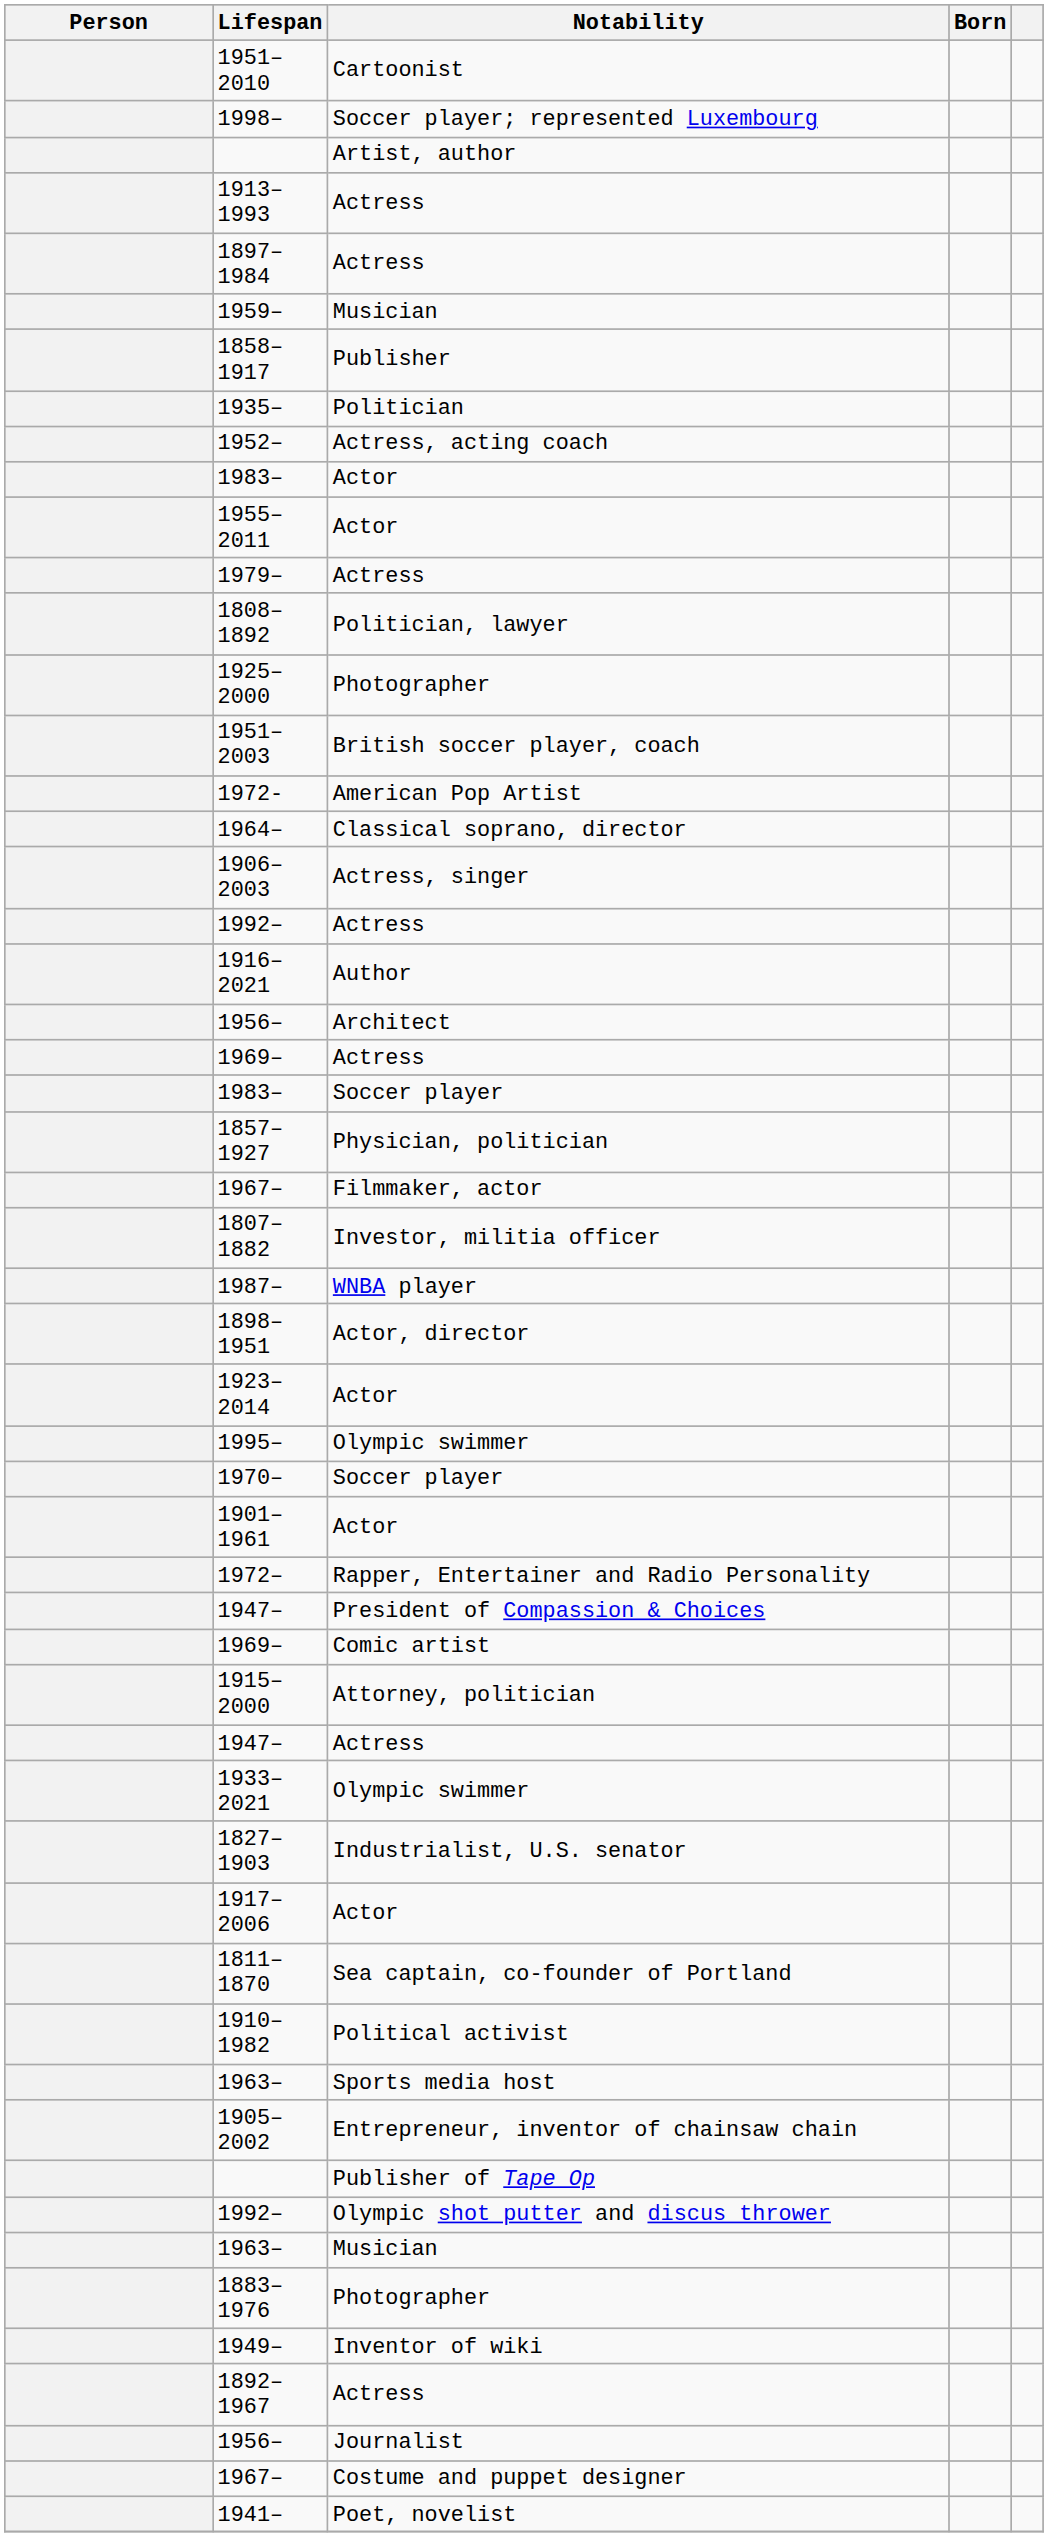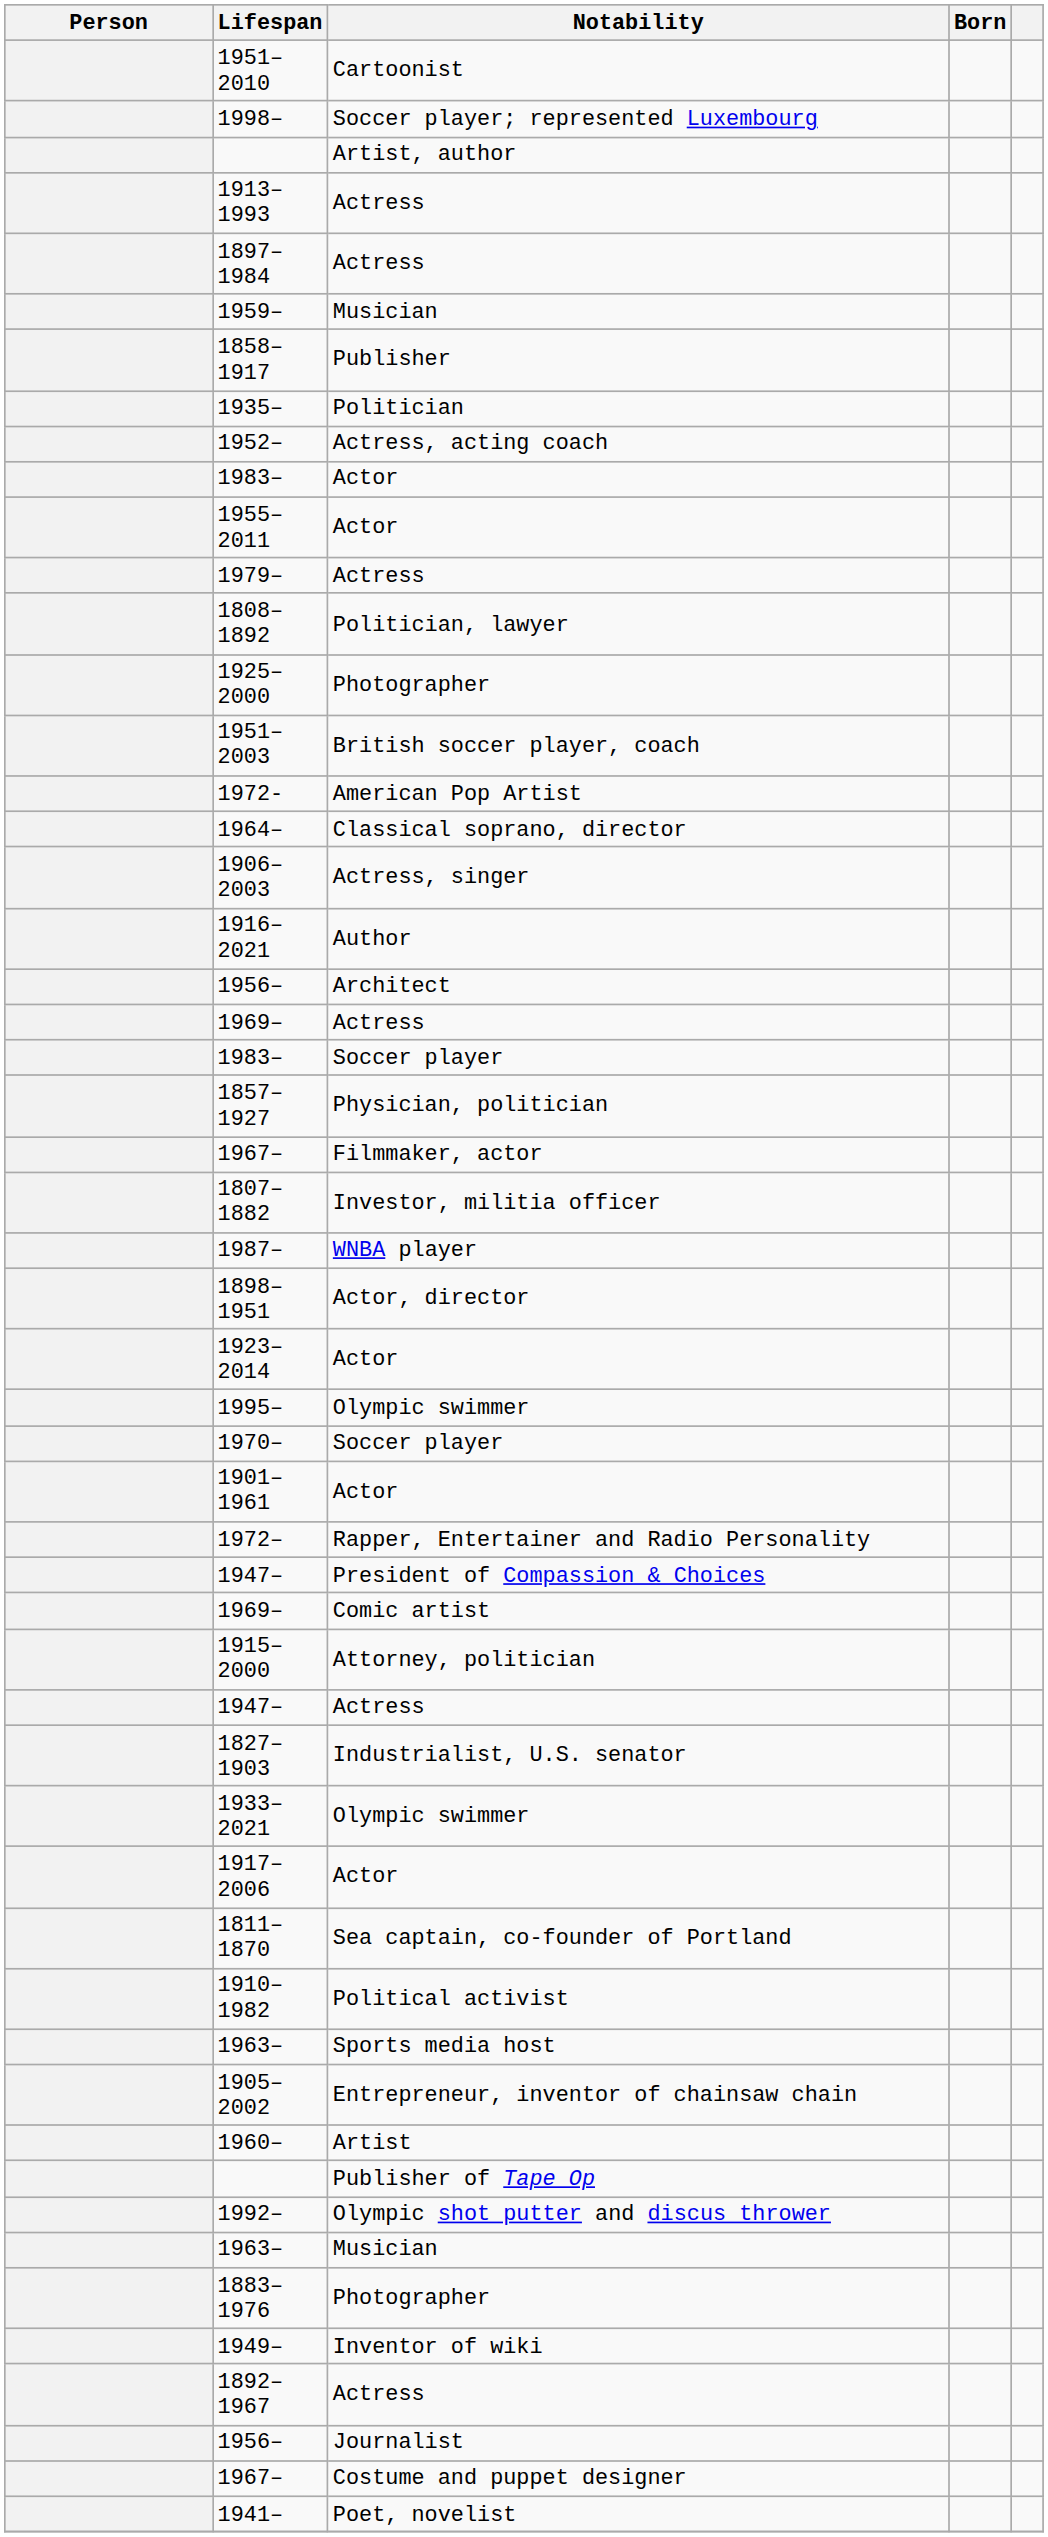 <table class="wikitable plainrowheaders sortable" style="margin-right: 0; width:70%;">
 <tr>
 <th scope="col" width="20%">Person</th>
 <th scope="col" width="6%">Lifespan</th>
 <th scope="col">Notability</th>
 <th scope="col" width="5%">Born</th>
 <th scope="col" class="unsortable" width="3%"></th>
 </tr>
 <tr>
 <th scope="row"></th>
 <td>1951–2010</td>
 <td>Cartoonist</td>
 <td></td>
 <td style="text-align:center;"></td>
 </tr>
 <tr>
 <th scope="row"></th>
 <td>1998–</td>
 <td>Soccer player; represented <a href='#'>Luxembourg</a></td>
 <td></td>
 <td style="text-align:center;"></td>
 </tr>
 <tr>
 <th scope="row"></th>
 <td></td>
 <td>Artist, author</td>
 <td></td>
 <td style="text-align:center;"></td>
 </tr>
 <tr>
 <th scope="row"></th>
 <td>1913–1993</td>
 <td>Actress</td>
 <td></td>
 <td style="text-align:center;"></td>
 </tr>
 <tr>
 <th scope="row"></th>
 <td>1897–1984</td>
 <td>Actress</td>
 <td></td>
 <td style="text-align:center;"></td>
 </tr>
 <tr>
 <th scope="row"></th>
 <td>1959–</td>
 <td>Musician</td>
 <td></td>
 <td style="text-align:center;"></td>
 </tr>
 <tr>
 <th scope="row"></th>
 <td>1858–1917</td>
 <td>Publisher</td>
 <td></td>
 <td style="text-align:center;"></td>
 </tr>
 <tr>
 <th scope="row"></th>
 <td>1935–</td>
 <td>Politician</td>
 <td></td>
 <td style="text-align:center;"></td>
 </tr>
 <tr>
 <th scope="row"></th>
 <td>1952–</td>
 <td>Actress, acting coach</td>
 <td></td>
 <td style="text-align:center;"></td>
 </tr>
 <tr>
 <th scope="row"></th>
 <td>1983–</td>
 <td>Actor</td>
 <td></td>
 <td style="text-align:center;"></td>
 </tr>
 <tr>
 <th scope="row"></th>
 <td>1955–2011</td>
 <td>Actor</td>
 <td></td>
 <td style="text-align:center;"></td>
 </tr>
 <tr>
 <th scope="row"></th>
 <td>1979–</td>
 <td>Actress</td>
 <td></td>
 <td style="text-align:center;"></td>
 </tr>
 <tr>
 <th scope="row"></th>
 <td>1808–1892</td>
 <td>Politician, lawyer</td>
 <td></td>
 <td style="text-align:center;"></td>
 </tr>
 <tr>
 <th scope="row"></th>
 <td>1925–2000</td>
 <td>Photographer</td>
 <td></td>
 <td style="text-align:center;"></td>
 </tr>
 <tr>
 <th scope="row"></th>
 <td>1951–2003</td>
 <td>British soccer player, coach</td>
 <td></td>
 <td style="text-align:center;"></td>
 </tr>
 <tr>
 <th scope="row"></th>
 <td>1972-</td>
 <td>American Pop Artist</td>
 <td></td>
 <td></td>
 </tr>
 <tr>
 <th scope="row"></th>
 <td>1964–</td>
 <td>Classical soprano, director</td>
 <td></td>
 <td style="text-align:center;"></td>
 </tr>
 <tr>
 <th scope="row"></th>
 <td>1906–2003</td>
 <td>Actress, singer</td>
 <td></td>
 <td style="text-align:center;"></td>
 </tr>
 <tr>
 <th scope="row"></th>
-<td>1992–</td>
-<td>Actress</td>
-<td></td>
-<td style="text-align:center;"></td>
-</tr>
-<tr>
-<th scope="row"></th>
 <td>1916–2021</td>
 <td>Author</td>
 <td></td>
 <td style="text-align:center;"></td>
 </tr>
 <tr>
 <th scope="row"></th>
 <td>1956–</td>
 <td>Architect</td>
 <td></td>
 <td style="text-align:center;"></td>
 </tr>
 <tr>
 <th scope="row"></th>
 <td>1969–</td>
 <td>Actress</td>
 <td></td>
 <td style="text-align:center;"></td>
 </tr>
 <tr>
 <th scope="row"></th>
 <td>1983–</td>
 <td>Soccer player</td>
 <td></td>
 <td style="text-align:center;"></td>
 </tr>
 <tr>
 <th scope="row"></th>
 <td>1857–1927</td>
 <td>Physician, politician</td>
 <td></td>
 <td style="text-align:center;"></td>
 </tr>
 <tr>
 <th scope="row"></th>
 <td>1967–</td>
 <td>Filmmaker, actor</td>
 <td></td>
 <td style="text-align:center;"></td>
 </tr>
 <tr>
 <th scope="row"></th>
 <td>1807–1882</td>
 <td>Investor, militia officer</td>
 <td></td>
 <td style="text-align:center;"></td>
 </tr>
 <tr>
 <th scope="row"></th>
 <td>1987–</td>
 <td><a href='#'>WNBA</a> player</td>
 <td></td>
 <td style="text-align:center;"></td>
 </tr>
 <tr>
 <th scope="row"></th>
 <td>1898–1951</td>
 <td>Actor, director</td>
 <td></td>
 <td style="text-align:center;"></td>
 </tr>
 <tr>
 <th scope="row"></th>
 <td>1923–2014</td>
 <td>Actor</td>
 <td></td>
 <td style="text-align:center;"></td>
 </tr>
 <tr>
 <th scope="row"></th>
 <td>1995–</td>
 <td>Olympic swimmer</td>
 <td></td>
 <td style="text-align:center;"></td>
 </tr>
 <tr>
 <th scope="row"></th>
 <td>1970–</td>
 <td>Soccer player</td>
 <td></td>
 <td style="text-align:center;"></td>
 </tr>
 <tr>
 <th scope="row"></th>
 <td>1901–1961</td>
 <td>Actor</td>
 <td></td>
 <td style="text-align:center;"></td>
 </tr>
 <tr>
 <th scope="row"></th>
 <td>1972–</td>
 <td>Rapper, Entertainer and Radio Personality</td>
 <td></td>
 <td style="text-align:center;"></td>
 </tr>
 <tr>
 <th scope="row"></th>
 <td>1947–</td>
 <td>President of <a href='#'>Compassion & Choices</a></td>
 <td></td>
 <td style="text-align:center;"></td>
 </tr>
 <tr>
 <th scope="row"></th>
 <td>1969–</td>
 <td>Comic artist</td>
 <td></td>
 <td style="text-align:center;"></td>
 </tr>
 <tr>
 <th scope="row"></th>
 <td>1915–2000</td>
 <td>Attorney, politician</td>
 <td></td>
 <td style="text-align:center;"></td>
 </tr>
 <tr>
 <th scope="row"></th>
 <td>1947–</td>
 <td>Actress</td>
 <td></td>
 <td style="text-align:center;"></td>
 </tr>
 <tr>
 <th scope="row"></th>
-<td>1933–2021</td>
-<td>Olympic swimmer</td>
+<td>1827–1903</td>
+<td>Industrialist, U.S. senator</td>
 <td></td>
 <td style="text-align:center;"></td>
 </tr>
 <tr>
 <th scope="row"></th>
-<td>1827–1903</td>
-<td>Industrialist, U.S. senator</td>
+<td>1933–2021</td>
+<td>Olympic swimmer</td>
 <td></td>
 <td style="text-align:center;"></td>
 </tr>
 <tr>
 <th scope="row"></th>
 <td>1917–2006</td>
 <td>Actor</td>
 <td></td>
 <td style="text-align:center;"></td>
 </tr>
 <tr>
 <th scope="row"></th>
 <td>1811–1870</td>
 <td>Sea captain, co-founder of Portland</td>
 <td></td>
 <td style="text-align:center;"></td>
 </tr>
 <tr>
 <th scope="row"></th>
 <td>1910–1982</td>
 <td>Political activist</td>
 <td></td>
 <td style="text-align:center;"></td>
 </tr>
 <tr>
 <th scope="row"></th>
 <td>1963–</td>
 <td>Sports media host</td>
 <td></td>
 <td style="text-align:center;"></td>
 </tr>
 <tr>
 <th scope="row"></th>
 <td>1905–2002</td>
 <td>Entrepreneur, inventor of chainsaw chain</td>
+<td></td>
+<td style="text-align:center;"></td>
+</tr>
+<tr>
+<th scope="row"></th>
+<td>1960–</td>
+<td>Artist</td>
 <td></td>
 <td style="text-align:center;"></td>
 </tr>
 <tr>
 <th scope="row"></th>
 <td></td>
 <td>Publisher of <em><a href='#'>Tape Op</a></em></td>
 <td></td>
 <td style="text-align:center;"></td>
 </tr>
 <tr>
 <th scope="row"></th>
 <td>1992–</td>
 <td>Olympic <a href='#'>shot putter</a> and <a href='#'>discus thrower</a></td>
 <td></td>
 <td style="text-align:center;"></td>
 </tr>
 <tr>
 <th scope="row"></th>
 <td>1963–</td>
 <td>Musician</td>
 <td></td>
 <td style="text-align:center;"></td>
 </tr>
 <tr>
 <th scope="row"></th>
 <td>1883–1976</td>
 <td>Photographer</td>
 <td></td>
 <td style="text-align:center;"></td>
 </tr>
 <tr>
 <th scope="row"></th>
 <td>1949–</td>
 <td>Inventor of wiki</td>
 <td></td>
 <td style="text-align:center;"></td>
 </tr>
 <tr>
 <th scope="row"></th>
 <td>1892–1967</td>
 <td>Actress</td>
 <td></td>
 <td style="text-align:center;"></td>
 </tr>
 <tr>
 <th scope="row"></th>
 <td>1956–</td>
 <td>Journalist</td>
 <td></td>
 <td style="text-align:center;"></td>
 </tr>
 <tr>
 <th scope="row"></th>
 <td>1967–</td>
 <td>Costume and puppet designer</td>
 <td></td>
 <td style="text-align:center;"></td>
 </tr>
 <tr>
 <th scope="row"></th>
 <td>1941–</td>
 <td>Poet, novelist</td>
 <td></td>
 <td style="text-align:center;"></td>
 </tr>
 <tr>
 </tr>
 </table>
